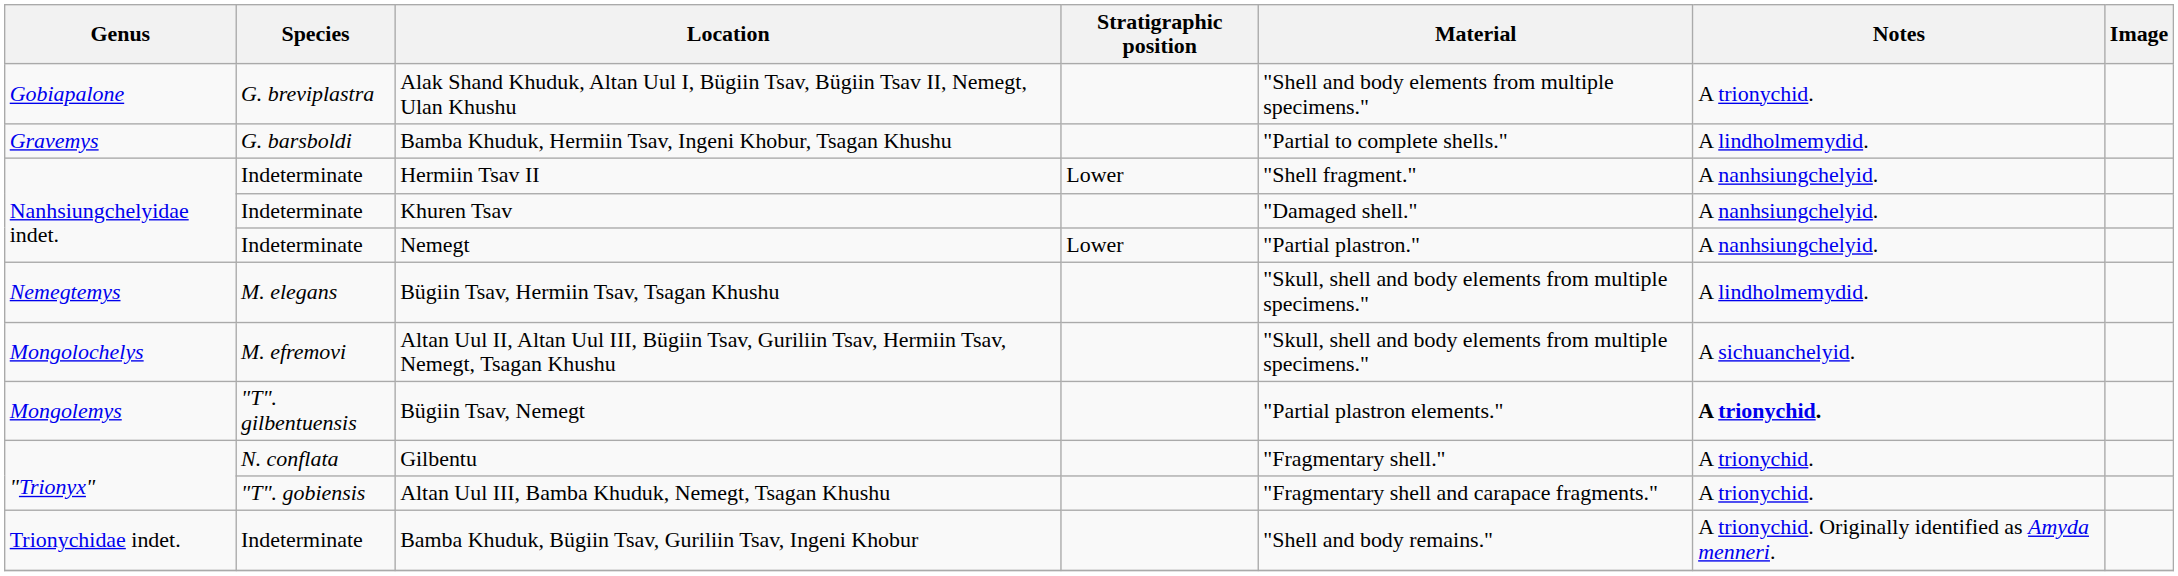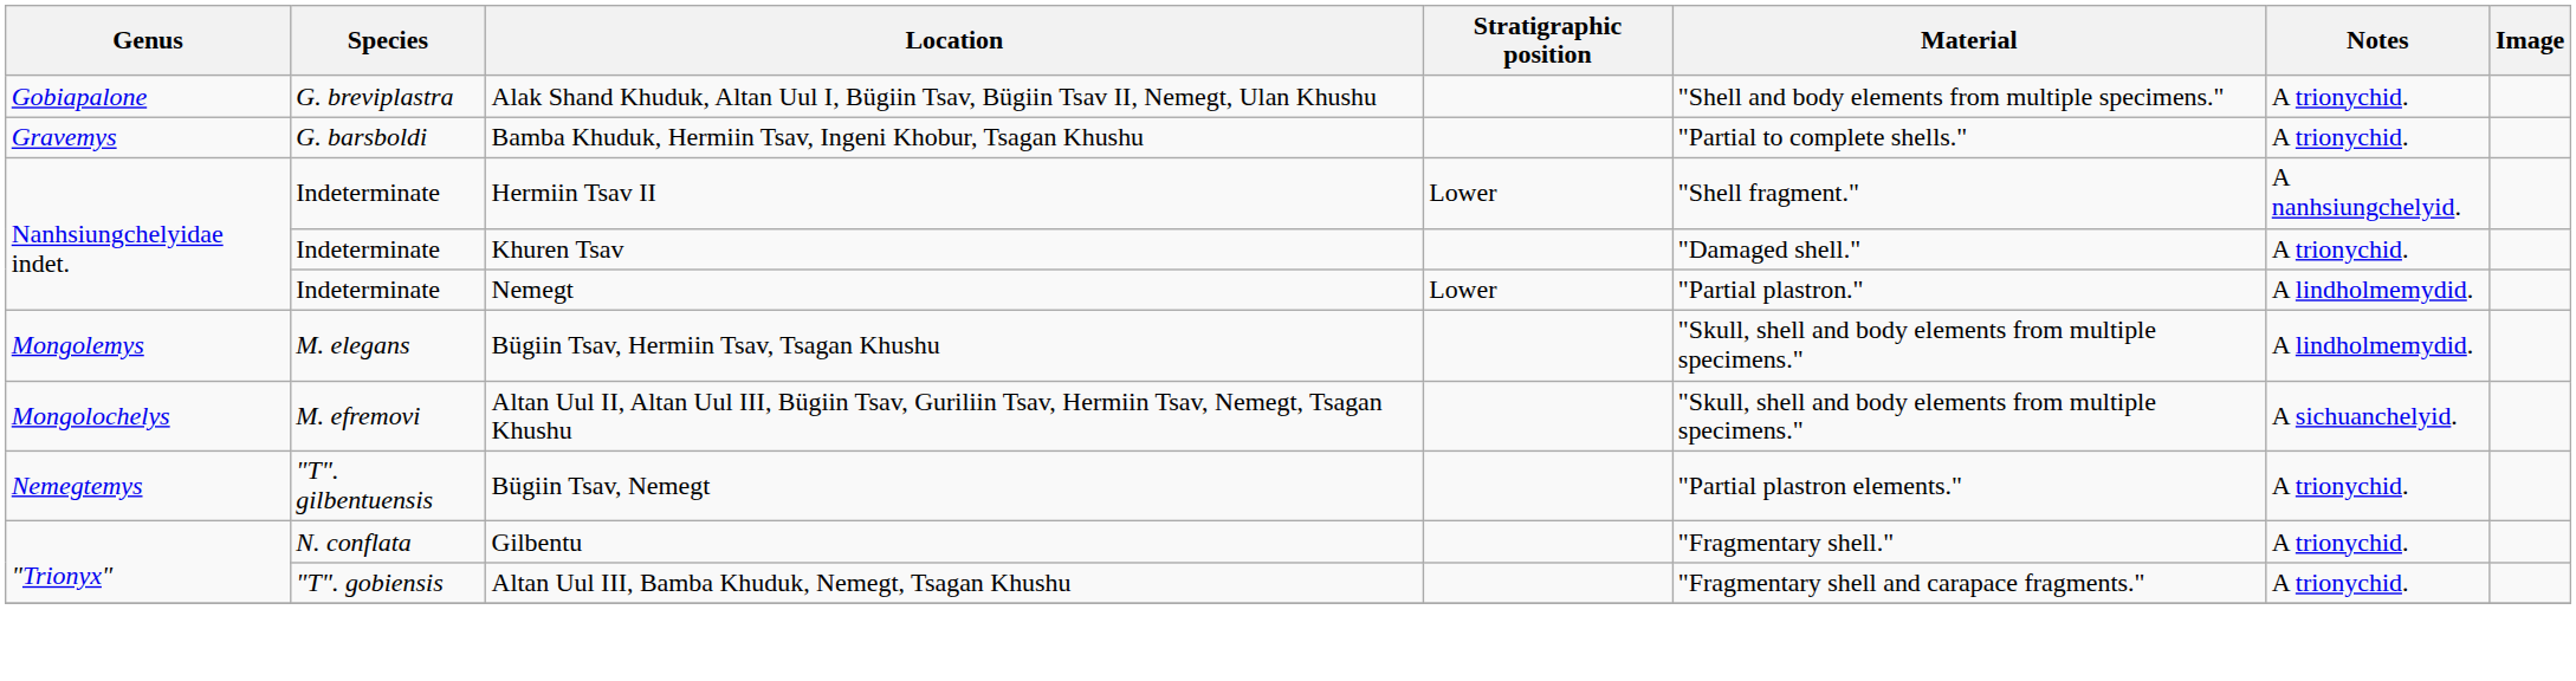 <table class="wikitable" align="center" width="100%">
 <tr>
 <th>Genus</th>
 <th>Species</th>
 <th>Location</th>
 <th>Stratigraphic position</th>
 <th>Material</th>
 <th>Notes</th>
 <th>Image</th>
 </tr>
 <tr>
 <td><em><a href='#'>Gobiapalone</a></em></td>
 <td><em>G. breviplastra</em></td>
 <td>Alak Shand Khuduk, Altan Uul I, Bügiin Tsav, Bügiin Tsav II, Nemegt, Ulan Khushu</td>
 <td></td>
 <td>"Shell and body elements from multiple specimens."</td>
 <td>A <a href='#'>trionychid</a>.</td>
 <td></td>
 </tr>
 <tr>
 <td><em><a href='#'>Gravemys</a></em></td>
 <td><em>G. barsboldi</em></td>
 <td>Bamba Khuduk, Hermiin Tsav, Ingeni Khobur, Tsagan Khushu</td>
 <td></td>
 <td>"Partial to complete shells."</td>
-<td>A <a href='#'>lindholmemydid</a>.</td>
+<td>A <a href='#'>trionychid</a>.</td>
 <td></td>
 </tr>
 <tr>
 <td rowspan="3"><br><a href='#'>Nanhsiungchelyidae</a> indet.</td>
 <td>Indeterminate</td>
 <td>Hermiin Tsav II</td>
 <td>Lower</td>
 <td>"Shell fragment."</td>
 <td>A <a href='#'>nanhsiungchelyid</a>.</td>
 <td></td>
 </tr>
 <tr>
 <td>Indeterminate</td>
 <td>Khuren Tsav</td>
 <td></td>
 <td>"Damaged shell."</td>
-<td>A <a href='#'>nanhsiungchelyid</a>.</td>
+<td>A <a href='#'>trionychid</a>.</td>
 <td></td>
 </tr>
 <tr>
 <td>Indeterminate</td>
 <td>Nemegt</td>
 <td>Lower</td>
 <td>"Partial plastron."</td>
-<td>A <a href='#'>nanhsiungchelyid</a>.</td>
+<td>A <a href='#'>lindholmemydid</a>.</td>
 <td></td>
 </tr>
 <tr>
-<td><em><a href='#'>Nemegtemys</a></em></td>
+<td><em><a href='#'>Mongolemys</a></em></td>
 <td><em>M. elegans</em></td>
 <td>Bügiin Tsav, Hermiin Tsav, Tsagan Khushu</td>
 <td></td>
 <td>"Skull, shell and body elements from multiple specimens."</td>
 <td>A <a href='#'>lindholmemydid</a>.</td>
 <td></td>
 </tr>
 <tr>
 <td><em><a href='#'>Mongolochelys</a></em></td>
 <td><em>M. efremovi</em></td>
 <td>Altan Uul II, Altan Uul III, Bügiin Tsav, Guriliin Tsav, Hermiin Tsav, Nemegt, Tsagan Khushu</td>
 <td></td>
 <td>"Skull, shell and body elements from multiple specimens."</td>
 <td>A <a href='#'>sichuanchelyid</a>.</td>
 <td></td>
 </tr>
 <tr>
-<td><em><a href='#'>Mongolemys</a></em></td>
+<td><em><a href='#'>Nemegtemys</a></em></td>
 <td><em>"T". gilbentuensis</em></td>
 <td>Bügiin Tsav, Nemegt</td>
 <td></td>
 <td>"Partial plastron elements."</td>
-<td><strong>A <a href='#'>trionychid</a>.</strong></td>
+<td>A <a href='#'>trionychid</a>.</td>
 <td></td>
 </tr>
 <tr>
 <td rowspan="2"><br><em>"<a href='#'>Trionyx</a>"</em></td>
 <td><em>N. conflata</em></td>
 <td>Gilbentu</td>
 <td></td>
 <td>"Fragmentary shell."</td>
 <td>A <a href='#'>trionychid</a>.</td>
 <td></td>
 </tr>
 <tr>
 <td><em>"T". gobiensis</em></td>
 <td>Altan Uul III, Bamba Khuduk, Nemegt, Tsagan Khushu</td>
 <td></td>
 <td>"Fragmentary shell and carapace fragments."</td>
 <td>A <a href='#'>trionychid</a>.</td>
 <td></td>
 </tr>
 <tr>
-<td><a href='#'>Trionychidae</a> indet.</td>
-<td>Indeterminate</td>
-<td>Bamba Khuduk, Bügiin Tsav, Guriliin Tsav, Ingeni Khobur</td>
-<td></td>
-<td>"Shell and body remains."</td>
-<td>A <a href='#'>trionychid</a>. Originally identified as <em><a href='#'>Amyda menneri</a></em>.</td>
-<td></td>
-</tr>
-<tr>
 </tr>
 </table>
